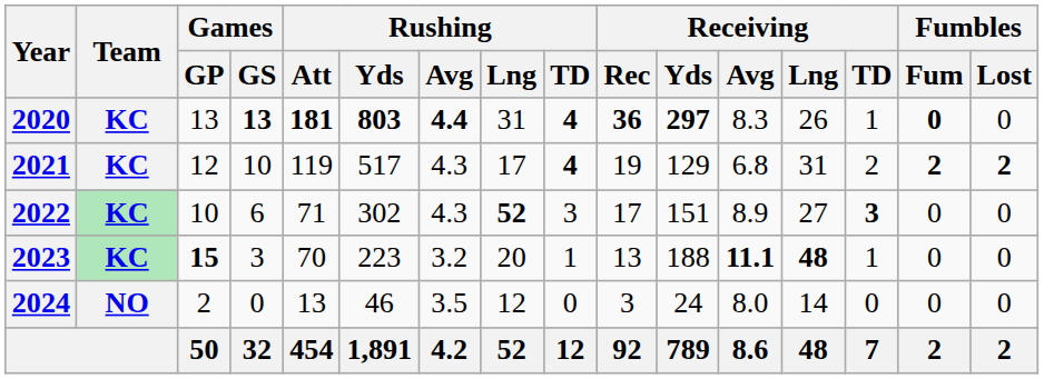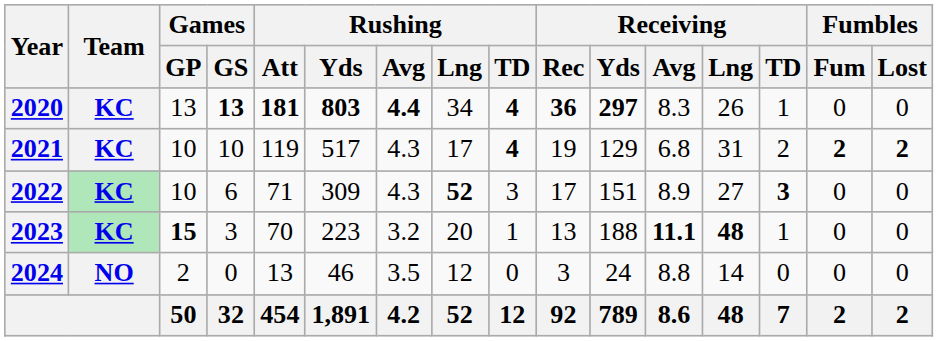 <table class="wikitable" style="text-align:center;">
 <tr>
 <th rowspan="2">Year</th>
 <th rowspan="2">Team</th>
 <th colspan="2">Games</th>
 <th colspan="5">Rushing</th>
 <th colspan="5">Receiving</th>
 <th colspan="2">Fumbles</th>
 </tr>
 <tr>
 <th>GP</th>
 <th>GS</th>
 <th>Att</th>
 <th>Yds</th>
 <th>Avg</th>
 <th>Lng</th>
 <th>TD</th>
 <th>Rec</th>
 <th>Yds</th>
 <th>Avg</th>
 <th>Lng</th>
 <th>TD</th>
 <th>Fum</th>
 <th>Lost</th>
 </tr>
 <tr>
 <th><a href='#'>2020</a></th>
 <th><a href='#'>KC</a></th>
 <td>13</td>
 <td><strong>13</strong></td>
 <td><strong>181</strong></td>
 <td><strong>803</strong></td>
 <td><strong>4.4</strong></td>
-<td>31</td>
+<td>34</td>
 <td><strong>4</strong></td>
 <td><strong>36</strong></td>
 <td><strong>297</strong></td>
 <td>8.3</td>
 <td>26</td>
 <td>1</td>
-<td><strong>0</strong></td>
+<td>0</td>
 <td>0</td>
 </tr>
 <tr>
 <th><a href='#'>2021</a></th>
 <th><a href='#'>KC</a></th>
-<td>12</td>
+<td>10</td>
 <td>10</td>
 <td>119</td>
 <td>517</td>
 <td>4.3</td>
 <td>17</td>
 <td><strong>4</strong></td>
 <td>19</td>
 <td>129</td>
 <td>6.8</td>
 <td>31</td>
 <td>2</td>
 <td><strong>2</strong></td>
 <td><strong>2</strong></td>
 </tr>
 <tr>
 <th><a href='#'>2022</a></th>
 <th style="background:#afe6ba; width:3em;"><a href='#'>KC</a></th>
 <td>10</td>
 <td>6</td>
 <td>71</td>
-<td>302</td>
+<td>309</td>
 <td>4.3</td>
 <td><strong>52</strong></td>
 <td>3</td>
 <td>17</td>
 <td>151</td>
 <td>8.9</td>
 <td>27</td>
 <td><strong>3</strong></td>
 <td>0</td>
 <td>0</td>
 </tr>
 <tr>
 <th><a href='#'>2023</a></th>
 <th style="background:#afe6ba; width:3em;"><a href='#'>KC</a></th>
 <td><strong>15</strong></td>
 <td>3</td>
 <td>70</td>
 <td>223</td>
 <td>3.2</td>
 <td>20</td>
 <td>1</td>
 <td>13</td>
 <td>188</td>
 <td><strong>11.1</strong></td>
 <td><strong>48</strong></td>
 <td>1</td>
 <td>0</td>
 <td>0</td>
 </tr>
 <tr>
 <th><a href='#'>2024</a></th>
 <th><a href='#'>NO</a></th>
 <td>2</td>
 <td>0</td>
 <td>13</td>
 <td>46</td>
 <td>3.5</td>
 <td>12</td>
 <td>0</td>
 <td>3</td>
 <td>24</td>
-<td>8.0</td>
+<td>8.8</td>
 <td>14</td>
 <td>0</td>
 <td>0</td>
 <td>0</td>
 </tr>
 <tr>
 <th colspan="2"></th>
 <th>50</th>
 <th>32</th>
 <th>454</th>
 <th>1,891</th>
 <th>4.2</th>
 <th>52</th>
 <th>12</th>
 <th>92</th>
 <th>789</th>
 <th>8.6</th>
 <th>48</th>
 <th>7</th>
 <th>2</th>
 <th>2</th>
 </tr>
 </table>
